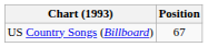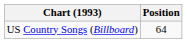 <table class="wikitable sortable">
 <tr>
 <th scope="col">Chart (1993)</th>
 <th scope="col">Position</th>
 </tr>
 <tr>
 <td>US <a href='#'>Country Songs</a> (<em><a href='#'>Billboard</a></em>)</td>
-<td align="center">67</td>
+<td align="center">64</td>
 </tr>
 </table>
